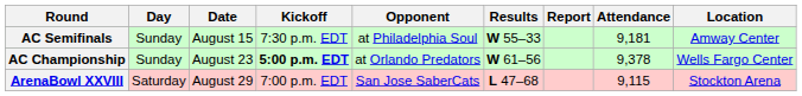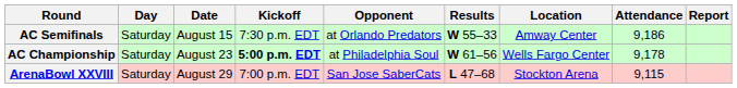 <table class="wikitable" style="font-size: 95%;">
 <tr>
 <th>Round</th>
 <th>Day</th>
 <th>Date</th>
 <th>Kickoff</th>
 <th>Opponent</th>
 <th>Results</th>
+<th>Location</th>
+<th>Attendance</th>
 <th>Report</th>
-<th>Attendance</th>
-<th>Location</th>
 </tr>
 <tr style=background:#ccffcc>
 <th align="center">AC Semifinals</th>
-<td align="center">Sunday</td>
+<td align="center">Saturday</td>
 <td align="center">August 15</td>
 <td align="center">7:30 p.m. <a href='#'>EDT</a></td>
-<td align="center">at <a href='#'>Philadelphia Soul</a></td>
+<td align="center">at <a href='#'>Orlando Predators</a></td>
 <td align="center"><strong>W</strong> 55–33</td>
+<td align="center"><a href='#'>Amway Center</a></td>
+<td align="center">9,186</td>
 <td align="center"></td>
-<td align="center">9,181</td>
-<td align="center"><a href='#'>Amway Center</a></td>
 </tr>
 <tr style=background:#ccffcc>
 <th align="center">AC Championship</th>
-<td align="center">Sunday</td>
+<td align="center">Saturday</td>
 <td align="center">August 23</td>
 <td align="center"><strong>5:00 p.m. <a href='#'>EDT</a></strong></td>
-<td align="center">at <a href='#'>Orlando Predators</a></td>
+<td align="center">at <a href='#'>Philadelphia Soul</a></td>
 <td align="center"><strong>W</strong> 61–56</td>
+<td align="center"><a href='#'>Wells Fargo Center</a></td>
+<td align="center">9,178</td>
 <td align="center"></td>
-<td align="center">9,378</td>
-<td align="center"><a href='#'>Wells Fargo Center</a></td>
 </tr>
 <tr style=background:#ffcccc>
 <th align="center"><a href='#'>ArenaBowl XXVIII</a></th>
 <td align="center">Saturday</td>
 <td align="center">August 29</td>
 <td align="center">7:00 p.m. <a href='#'>EDT</a></td>
 <td align="center"><a href='#'>San Jose SaberCats</a></td>
 <td align="center"><strong>L</strong> 47–68</td>
+<td align="center"><a href='#'>Stockton Arena</a></td>
+<td align="center">9,115</td>
 <td align="center"></td>
-<td align="center">9,115</td>
-<td align="center"><a href='#'>Stockton Arena</a></td>
 </tr>
 </table>
